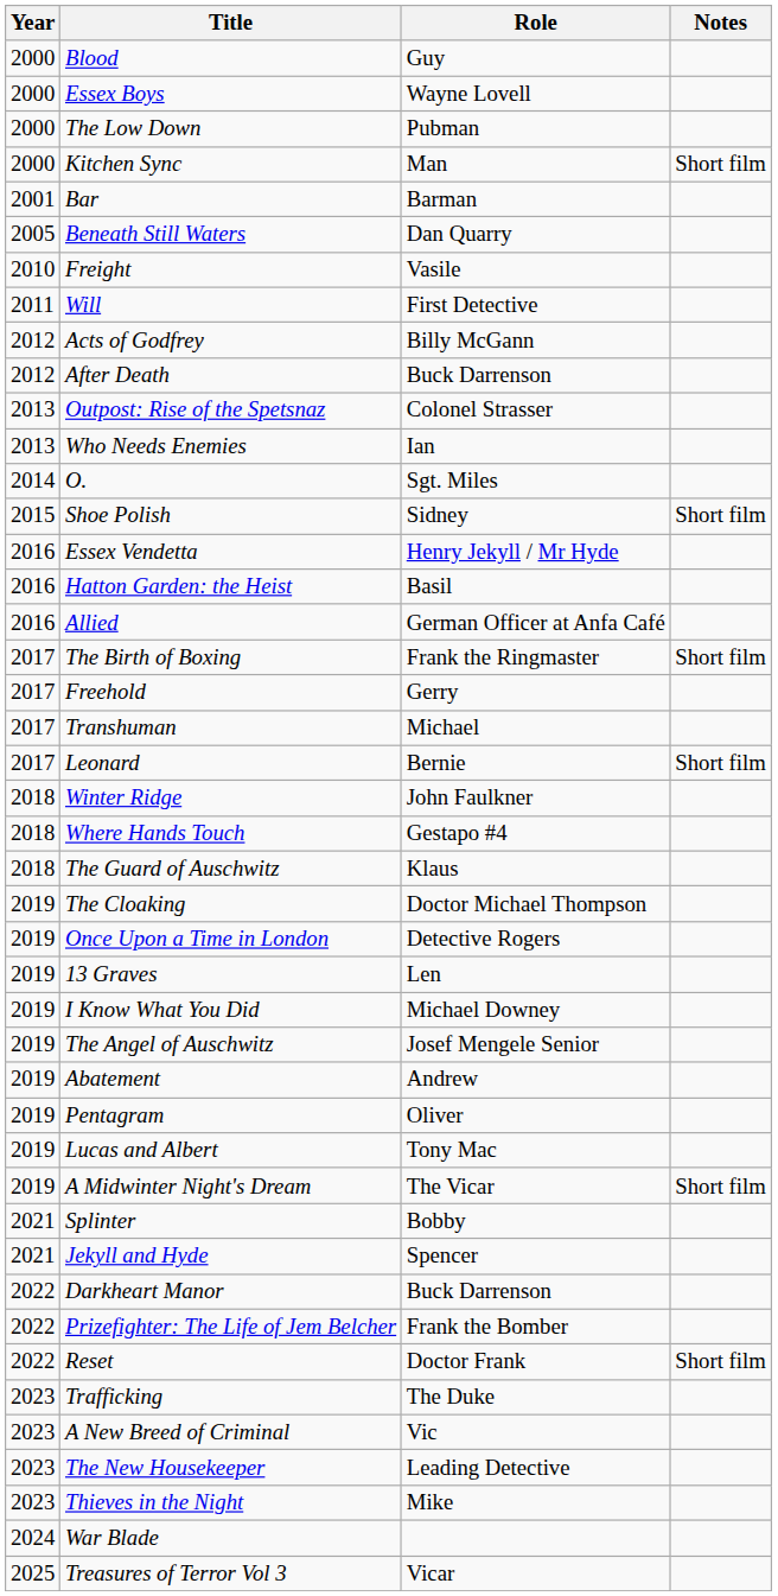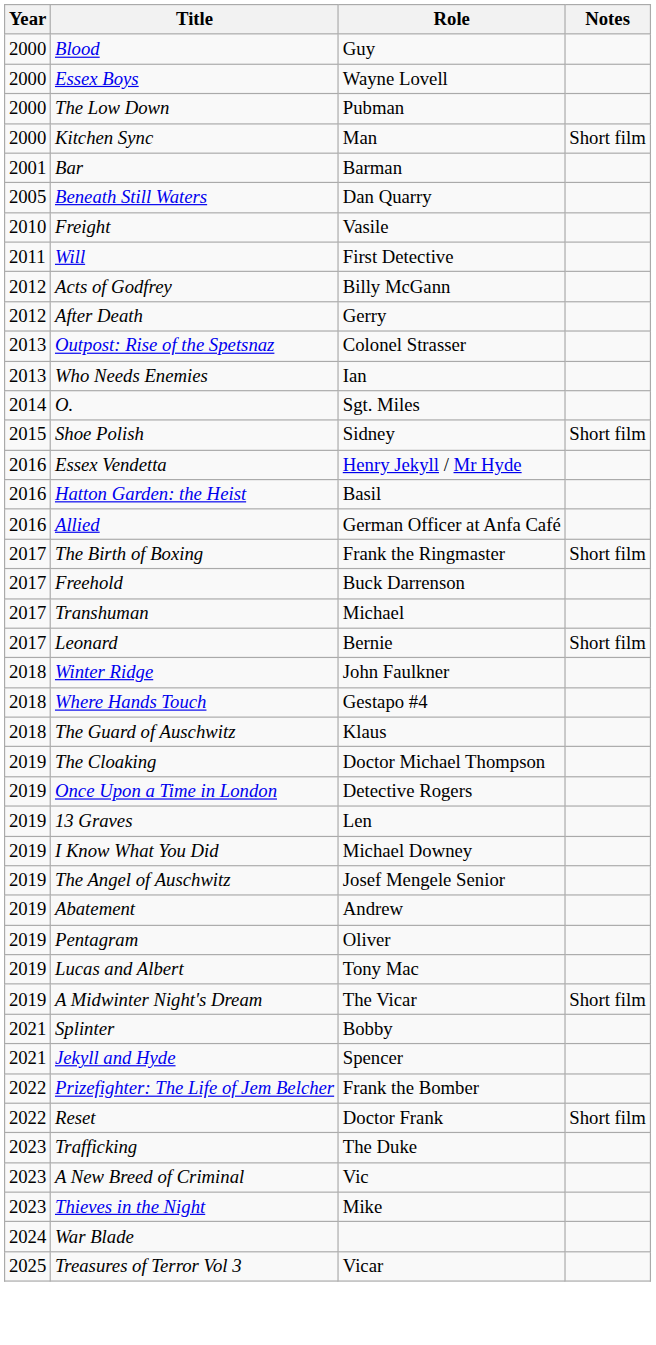 <table class="wikitable">
 <tr>
 <th>Year</th>
 <th>Title</th>
 <th>Role</th>
 <th>Notes</th>
 </tr>
 <tr>
 <td>2000</td>
 <td><em><a href='#'>Blood</a></em></td>
 <td>Guy</td>
 <td></td>
 </tr>
 <tr>
 <td>2000</td>
 <td><em><a href='#'>Essex Boys</a></em></td>
 <td>Wayne Lovell</td>
 <td></td>
 </tr>
 <tr>
 <td>2000</td>
 <td><em>The Low Down</em></td>
 <td>Pubman</td>
 <td></td>
 </tr>
 <tr>
 <td>2000</td>
 <td><em>Kitchen Sync</em></td>
 <td>Man</td>
 <td>Short film</td>
 </tr>
 <tr>
 <td>2001</td>
 <td><em>Bar</em></td>
 <td>Barman</td>
 <td></td>
 </tr>
 <tr>
 <td>2005</td>
 <td><em><a href='#'>Beneath Still Waters</a></em></td>
 <td>Dan Quarry</td>
 <td></td>
 </tr>
 <tr>
 <td>2010</td>
 <td><em>Freight</em></td>
 <td>Vasile</td>
 <td></td>
 </tr>
 <tr>
 <td>2011</td>
 <td><em><a href='#'>Will</a></em></td>
 <td>First Detective</td>
 <td></td>
 </tr>
 <tr>
 <td>2012</td>
 <td><em>Acts of Godfrey</em></td>
 <td>Billy McGann</td>
 <td></td>
 </tr>
 <tr>
 <td>2012</td>
 <td><em>After Death</em></td>
-<td>Buck Darrenson</td>
+<td>Gerry</td>
 <td></td>
 </tr>
 <tr>
 <td>2013</td>
 <td><em><a href='#'>Outpost: Rise of the Spetsnaz</a></em></td>
 <td>Colonel Strasser</td>
 <td></td>
 </tr>
 <tr>
 <td>2013</td>
 <td><em>Who Needs Enemies</em></td>
 <td>Ian</td>
 <td></td>
 </tr>
 <tr>
 <td>2014</td>
 <td><em>O.</em></td>
 <td>Sgt. Miles</td>
 <td></td>
 </tr>
 <tr>
 <td>2015</td>
 <td><em>Shoe Polish</em></td>
 <td>Sidney</td>
 <td>Short film</td>
 </tr>
 <tr>
 <td>2016</td>
 <td><em>Essex Vendetta</em></td>
 <td><a href='#'>Henry Jekyll</a> / <a href='#'>Mr Hyde</a></td>
 <td></td>
 </tr>
 <tr>
 <td>2016</td>
 <td><em><a href='#'>Hatton Garden: the Heist</a></em></td>
 <td>Basil</td>
 <td></td>
 </tr>
 <tr>
 <td>2016</td>
 <td><em><a href='#'>Allied</a></em></td>
 <td>German Officer at Anfa Café</td>
 <td></td>
 </tr>
 <tr>
 <td>2017</td>
 <td><em>The Birth of Boxing</em></td>
 <td>Frank the Ringmaster</td>
 <td>Short film</td>
 </tr>
 <tr>
 <td>2017</td>
 <td><em>Freehold</em></td>
-<td>Gerry</td>
+<td>Buck Darrenson</td>
 <td></td>
 </tr>
 <tr>
 <td>2017</td>
 <td><em>Transhuman</em></td>
 <td>Michael</td>
 </tr>
 <tr>
 <td>2017</td>
 <td><em>Leonard</em></td>
 <td>Bernie</td>
 <td>Short film</td>
 </tr>
 <tr>
 <td>2018</td>
 <td><em><a href='#'>Winter Ridge</a></em></td>
 <td>John Faulkner</td>
 <td></td>
 </tr>
 <tr>
 <td>2018</td>
 <td><em><a href='#'>Where Hands Touch</a></em></td>
 <td>Gestapo #4</td>
 <td></td>
 </tr>
 <tr>
 <td>2018</td>
 <td><em>The Guard of Auschwitz</em></td>
 <td>Klaus</td>
 <td></td>
 </tr>
 <tr>
 <td>2019</td>
 <td><em>The Cloaking</em></td>
 <td>Doctor Michael Thompson</td>
 <td></td>
 </tr>
 <tr>
 <td>2019</td>
 <td><em><a href='#'>Once Upon a Time in London</a></em></td>
 <td>Detective Rogers</td>
 <td></td>
 </tr>
 <tr>
 <td>2019</td>
 <td><em>13 Graves</em></td>
 <td>Len</td>
 <td></td>
 </tr>
 <tr>
 <td>2019</td>
 <td><em>I Know What You Did</em></td>
 <td>Michael Downey</td>
 <td></td>
 </tr>
 <tr>
 <td>2019</td>
 <td><em>The Angel of Auschwitz</em></td>
 <td>Josef Mengele Senior</td>
 <td></td>
 </tr>
 <tr>
 <td>2019</td>
 <td><em>Abatement</em></td>
 <td>Andrew</td>
 <td></td>
 </tr>
 <tr>
 <td>2019</td>
 <td><em>Pentagram</em></td>
 <td>Oliver</td>
 <td></td>
 </tr>
 <tr>
 <td>2019</td>
 <td><em>Lucas and Albert</em></td>
 <td>Tony Mac</td>
 <td></td>
 </tr>
 <tr>
 <td>2019</td>
 <td><em>A Midwinter Night's Dream</em></td>
 <td>The Vicar</td>
 <td>Short film</td>
 </tr>
 <tr>
 <td>2021</td>
 <td><em>Splinter</em></td>
 <td>Bobby</td>
 <td></td>
 </tr>
 <tr>
 <td>2021</td>
 <td><em><a href='#'>Jekyll and Hyde</a></em></td>
 <td>Spencer</td>
 <td></td>
 </tr>
 <tr>
 <td>2022</td>
-<td><em>Darkheart Manor</em></td>
-<td>Buck Darrenson</td>
-<td></td>
-</tr>
-<tr>
-<td>2022</td>
 <td><em><a href='#'>Prizefighter: The Life of Jem Belcher</a></em></td>
 <td>Frank the Bomber</td>
 <td></td>
 </tr>
 <tr>
 <td>2022</td>
 <td><em>Reset</em></td>
 <td>Doctor Frank</td>
 <td>Short film</td>
 </tr>
 <tr>
 <td>2023</td>
 <td><em>Trafficking</em></td>
 <td>The Duke</td>
 </tr>
 <tr>
 <td>2023</td>
 <td><em>A New Breed of Criminal</em></td>
 <td>Vic</td>
 <td></td>
 </tr>
 <tr>
 <td>2023</td>
-<td><em><a href='#'>The New Housekeeper</a></em></td>
-<td>Leading Detective</td>
-<td></td>
-</tr>
-<tr>
-<td>2023</td>
 <td><em><a href='#'>Thieves in the Night</a></em></td>
 <td>Mike</td>
 <td></td>
 </tr>
 <tr>
 <td>2024</td>
 <td><em>War Blade</em></td>
 <td></td>
 <td></td>
 </tr>
 <tr>
 <td>2025</td>
 <td><em>Treasures of Terror Vol 3</em></td>
 <td>Vicar</td>
 <td></td>
 </tr>
 </table>
